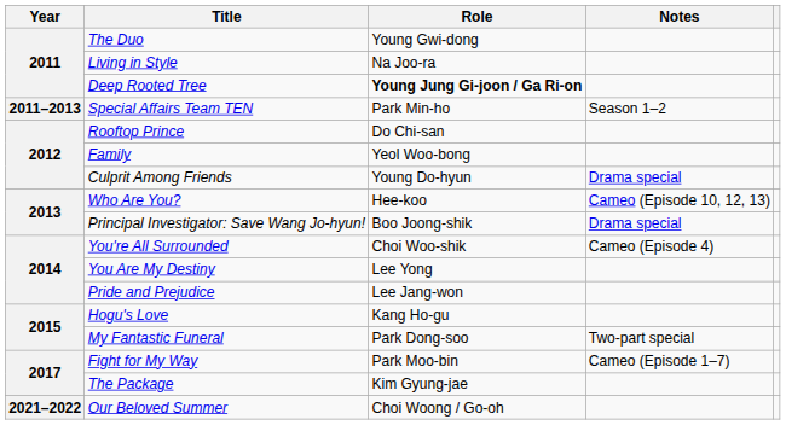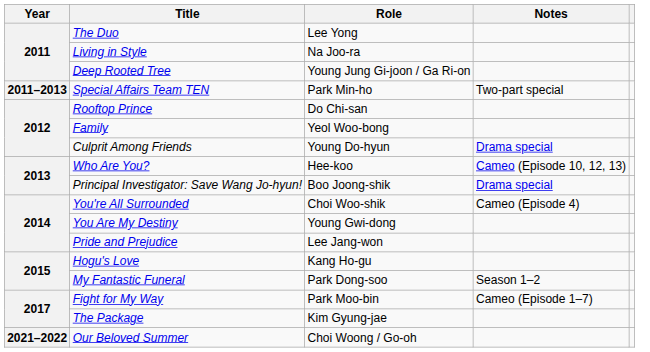 <table class="wikitable plainrowheaders sortable">
 <tr>
 <th scope="col">Year</th>
 <th scope="col">Title</th>
 <th scope="col">Role</th>
 <th scope="col">Notes</th>
 <th scope="col" class="unsortable"></th>
 </tr>
 <tr>
 <th scope="row" rowspan="3">2011</th>
 <td><em><a href='#'>The Duo</a></em></td>
-<td>Young Gwi-dong</td>
+<td>Lee Yong</td>
 <td></td>
 <td style="text-align:center"></td>
 </tr>
 <tr>
 <td><em><a href='#'>Living in Style</a></em></td>
 <td>Na Joo-ra</td>
 <td></td>
 <td style="text-align:center"></td>
 </tr>
 <tr>
 <td><em><a href='#'>Deep Rooted Tree</a></em></td>
-<td><strong>Young Jung Gi-joon / Ga Ri-on</strong></td>
+<td>Young Jung Gi-joon / Ga Ri-on</td>
 <td></td>
 <td style="text-align:center"></td>
 </tr>
 <tr>
 <th scope="row">2011–2013</th>
 <td><em><a href='#'>Special Affairs Team TEN</a></em></td>
 <td>Park Min-ho</td>
-<td>Season 1–2</td>
+<td>Two-part special</td>
 <td style="text-align:center"></td>
 </tr>
 <tr>
 <th scope="row" rowspan="3">2012</th>
 <td><em><a href='#'>Rooftop Prince</a></em></td>
 <td>Do Chi-san</td>
 <td></td>
 <td style="text-align:center"></td>
 </tr>
 <tr>
 <td><em><a href='#'>Family</a></em></td>
 <td>Yeol Woo-bong</td>
 <td></td>
 <td style="text-align:center"></td>
 </tr>
 <tr>
 <td><em>Culprit Among Friends</em></td>
 <td>Young Do-hyun</td>
 <td><a href='#'>Drama special</a></td>
 <td style="text-align:center"></td>
 </tr>
 <tr>
 <th scope="row" rowspan="2">2013</th>
 <td><em><a href='#'>Who Are You?</a></em></td>
 <td>Hee-koo</td>
 <td><a href='#'>Cameo</a> (Episode 10, 12, 13)</td>
 <td style="text-align:center"></td>
 </tr>
 <tr>
 <td><em>Principal Investigator: Save Wang Jo-hyun! </em></td>
 <td>Boo Joong-shik</td>
 <td><a href='#'>Drama special</a></td>
 <td style="text-align:center"></td>
 </tr>
 <tr>
 <th scope="row" rowspan="3">2014</th>
 <td><em><a href='#'>You're All Surrounded</a></em></td>
 <td>Choi Woo-shik</td>
 <td>Cameo (Episode 4)</td>
 <td style="text-align:center"></td>
 </tr>
 <tr>
 <td><em><a href='#'>You Are My Destiny</a></em></td>
-<td>Lee Yong</td>
+<td>Young Gwi-dong</td>
 <td></td>
 <td style="text-align:center"></td>
 </tr>
 <tr>
 <td><em><a href='#'>Pride and Prejudice</a></em></td>
 <td>Lee Jang-won</td>
 <td></td>
 <td style="text-align:center"></td>
 </tr>
 <tr>
 <th scope="row" rowspan="2">2015</th>
 <td><em><a href='#'>Hogu's Love</a></em></td>
 <td>Kang Ho-gu</td>
 <td></td>
 <td style="text-align:center"></td>
 </tr>
 <tr>
 <td><em><a href='#'>My Fantastic Funeral</a></em></td>
 <td>Park Dong-soo</td>
-<td>Two-part special</td>
+<td>Season 1–2</td>
 <td style="text-align:center"></td>
 </tr>
 <tr>
 <th scope="row" rowspan="2">2017</th>
 <td><em><a href='#'>Fight for My Way</a></em></td>
 <td>Park Moo-bin</td>
 <td>Cameo (Episode 1–7)</td>
 <td style="text-align:center"></td>
 </tr>
 <tr>
 <td><a href='#'><em>The Package</em></a></td>
 <td>Kim Gyung-jae</td>
 <td></td>
 <td style="text-align:center"></td>
 </tr>
 <tr>
 <th scope="row">2021–2022</th>
 <td><em><a href='#'>Our Beloved Summer</a></em></td>
 <td>Choi Woong / Go-oh</td>
 <td></td>
 <td style="text-align:center"></td>
 </tr>
 </table>
